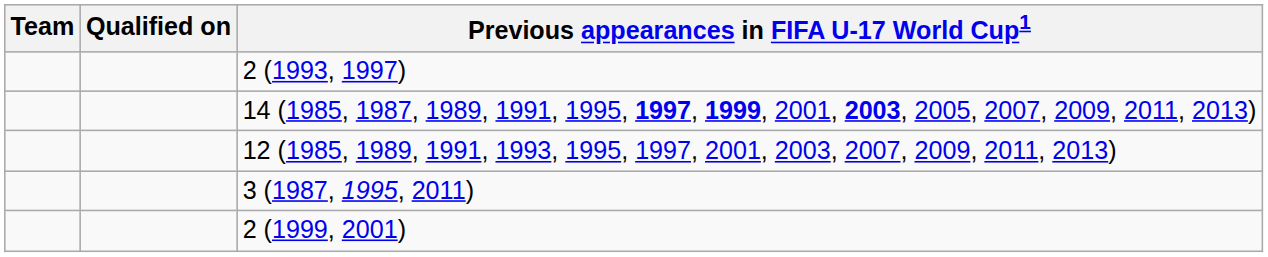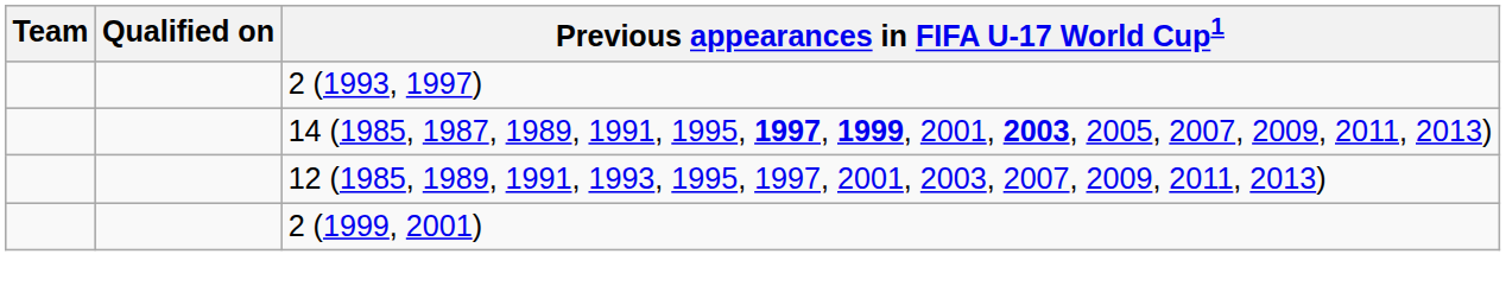 <table class="wikitable sortable">
 <tr>
 <th>Team</th>
 <th>Qualified on</th>
 <th data-sort-type="number">Previous <a href='#'>appearances</a> in <a href='#'>FIFA U-17 World Cup</a><sup><strong><a href='#'>1</a></strong></sup></th>
 </tr>
 <tr>
 <td></td>
 <td></td>
 <td>2 (<a href='#'>1993</a>, <a href='#'>1997</a>)</td>
 </tr>
 <tr>
 <td></td>
 <td></td>
 <td>14 (<a href='#'>1985</a>, <a href='#'>1987</a>, <a href='#'>1989</a>, <a href='#'>1991</a>, <a href='#'>1995</a>, <strong><a href='#'>1997</a></strong>, <strong><a href='#'>1999</a></strong>, <a href='#'>2001</a>, <strong><a href='#'>2003</a></strong>, <a href='#'>2005</a>, <a href='#'>2007</a>, <a href='#'>2009</a>, <a href='#'>2011</a>, <a href='#'>2013</a>)</td>
 </tr>
 <tr>
 <td></td>
 <td></td>
 <td>12 (<a href='#'>1985</a>, <a href='#'>1989</a>, <a href='#'>1991</a>, <a href='#'>1993</a>, <a href='#'>1995</a>, <a href='#'>1997</a>, <a href='#'>2001</a>, <a href='#'>2003</a>, <a href='#'>2007</a>, <a href='#'>2009</a>, <a href='#'>2011</a>, <a href='#'>2013</a>)</td>
 </tr>
 <tr>
 <td></td>
 <td></td>
-<td>3 (<a href='#'>1987</a>, <em><a href='#'>1995</a></em>, <a href='#'>2011</a>)</td>
-</tr>
-<tr>
-<td></td>
-<td></td>
 <td>2 (<a href='#'>1999</a>, <a href='#'>2001</a>)</td>
 </tr>
 </table>
